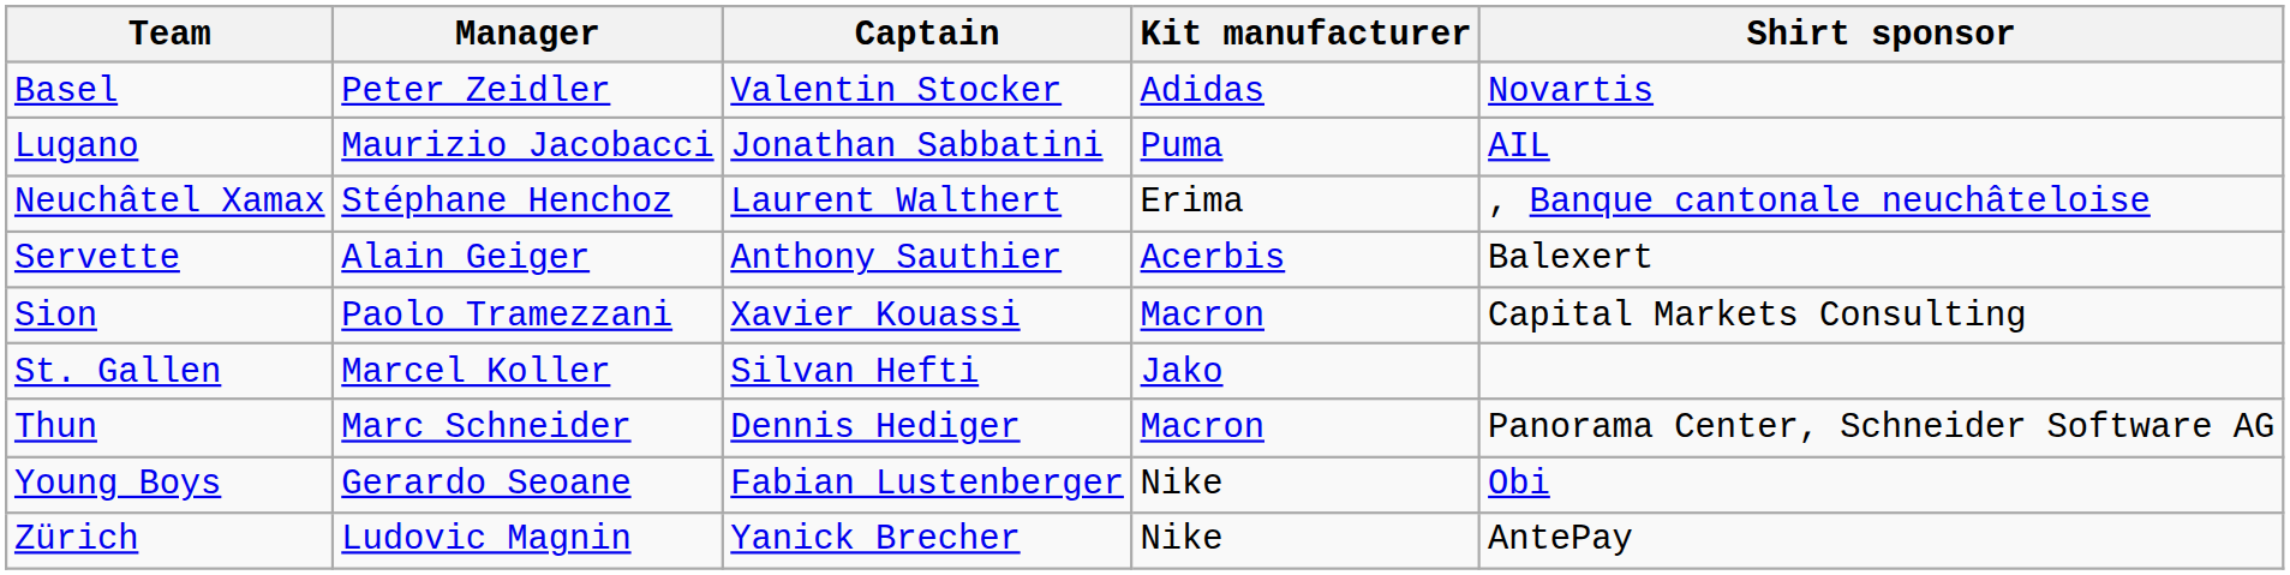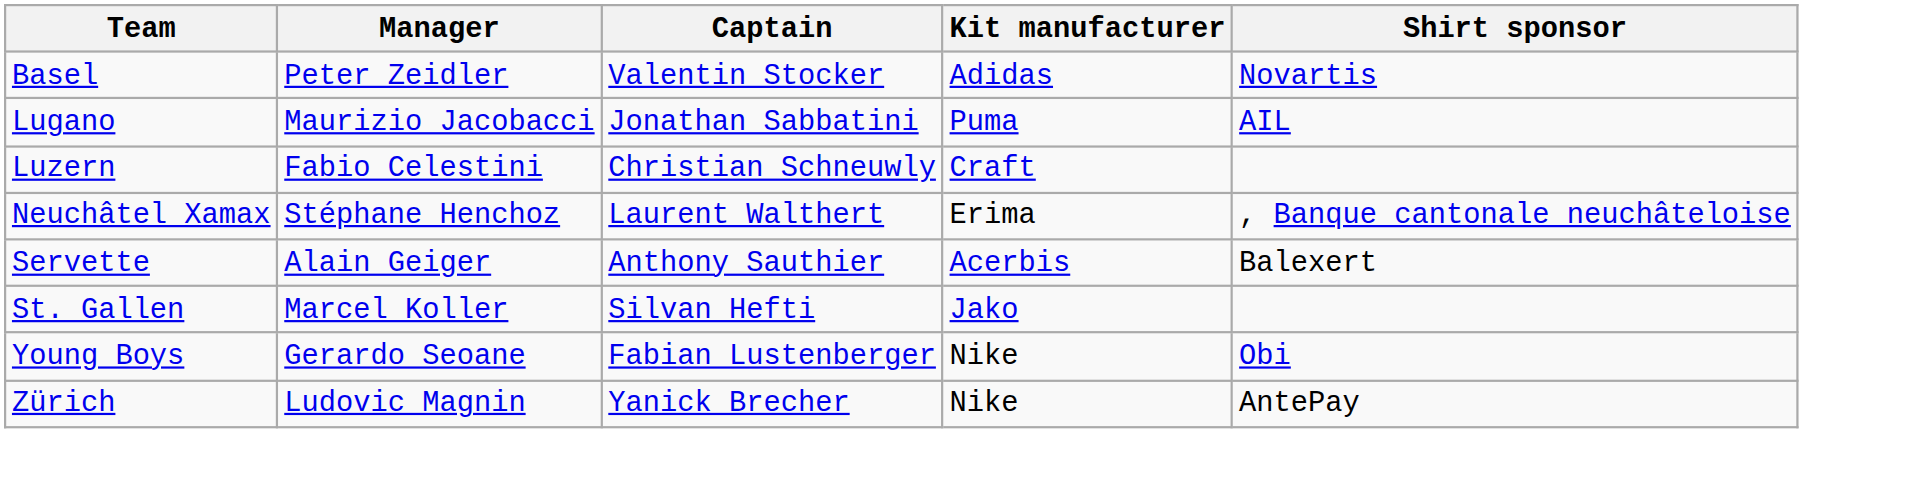 <table class="wikitable sortable" style="text-align: left; font-size:100%">
 <tr>
 <th>Team</th>
 <th>Manager</th>
 <th>Captain</th>
 <th>Kit manufacturer</th>
 <th>Shirt sponsor</th>
 </tr>
 <tr>
 <td><a href='#'>Basel</a></td>
 <td> <a href='#'>Peter Zeidler</a></td>
 <td> <a href='#'>Valentin Stocker</a></td>
 <td><a href='#'>Adidas</a></td>
 <td><a href='#'>Novartis</a></td>
 </tr>
 <tr>
 <td><a href='#'>Lugano</a></td>
 <td> <a href='#'>Maurizio Jacobacci</a></td>
 <td> <a href='#'>Jonathan Sabbatini</a></td>
 <td><a href='#'>Puma</a></td>
 <td><a href='#'>AIL</a></td>
 </tr>
 <tr>
+<td><a href='#'>Luzern</a></td>
+<td> <a href='#'>Fabio Celestini</a></td>
+<td> <a href='#'>Christian Schneuwly</a></td>
+<td><a href='#'>Craft</a></td>
+<td></td>
+</tr>
+<tr>
 <td><a href='#'>Neuchâtel Xamax</a></td>
 <td> <a href='#'>Stéphane Henchoz</a></td>
 <td> <a href='#'>Laurent Walthert</a></td>
 <td>Erima</td>
 <td>, <a href='#'>Banque cantonale neuchâteloise</a></td>
 </tr>
 <tr>
 <td><a href='#'>Servette</a></td>
 <td> <a href='#'>Alain Geiger</a></td>
 <td> <a href='#'>Anthony Sauthier</a></td>
 <td><a href='#'>Acerbis</a></td>
 <td>Balexert</td>
 </tr>
 <tr>
-<td><a href='#'>Sion</a></td>
-<td> <a href='#'>Paolo Tramezzani</a></td>
-<td> <a href='#'>Xavier Kouassi</a></td>
-<td><a href='#'>Macron</a></td>
-<td>Capital Markets Consulting</td>
-</tr>
-<tr>
 <td><a href='#'>St. Gallen</a></td>
 <td> <a href='#'>Marcel Koller</a></td>
 <td> <a href='#'>Silvan Hefti</a></td>
 <td><a href='#'>Jako</a></td>
 <td></td>
-</tr>
-<tr>
-<td><a href='#'>Thun</a></td>
-<td> <a href='#'>Marc Schneider</a></td>
-<td> <a href='#'>Dennis Hediger</a></td>
-<td><a href='#'>Macron</a></td>
-<td>Panorama Center, Schneider Software AG</td>
 </tr>
 <tr>
 <td><a href='#'>Young Boys</a></td>
 <td> <a href='#'>Gerardo Seoane</a></td>
 <td> <a href='#'>Fabian Lustenberger</a></td>
 <td>Nike</td>
 <td><a href='#'>Obi</a></td>
 </tr>
 <tr>
 <td><a href='#'>Zürich</a></td>
 <td> <a href='#'>Ludovic Magnin</a></td>
 <td> <a href='#'>Yanick Brecher</a></td>
 <td>Nike</td>
 <td>AntePay</td>
 </tr>
 </table>
